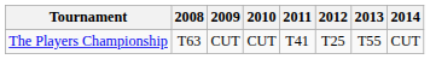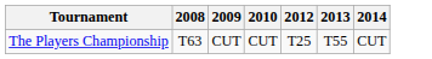 <table class="wikitable" style="font-size:95%;text-align:center;">
 <tr>
 <th>Tournament</th>
 <th>2008</th>
 <th>2009</th>
 <th>2010</th>
-<th>2011</th>
 <th>2012</th>
 <th>2013</th>
 <th>2014</th>
 </tr>
 <tr>
 <td align=left><a href='#'>The Players Championship</a></td>
 <td>T63</td>
 <td>CUT</td>
 <td>CUT</td>
-<td>T41</td>
 <td>T25</td>
 <td>T55</td>
 <td>CUT</td>
 </tr>
 </table>
